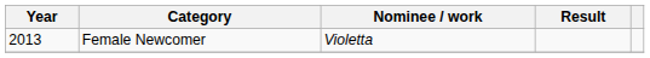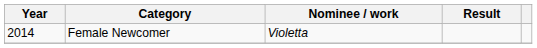 <table class="wikitable" style="width:55%;">
 <tr>
 <th>Year</th>
 <th>Category</th>
 <th>Nominee / work</th>
 <th>Result</th>
 <th></th>
 </tr>
 <tr>
-<td>2013</td>
+<td>2014</td>
 <td>Female Newcomer</td>
 <td><em>Violetta</em></td>
 <td></td>
 <td style="text-align:center;"></td>
 </tr>
 <tr>
 </tr>
 </table>
